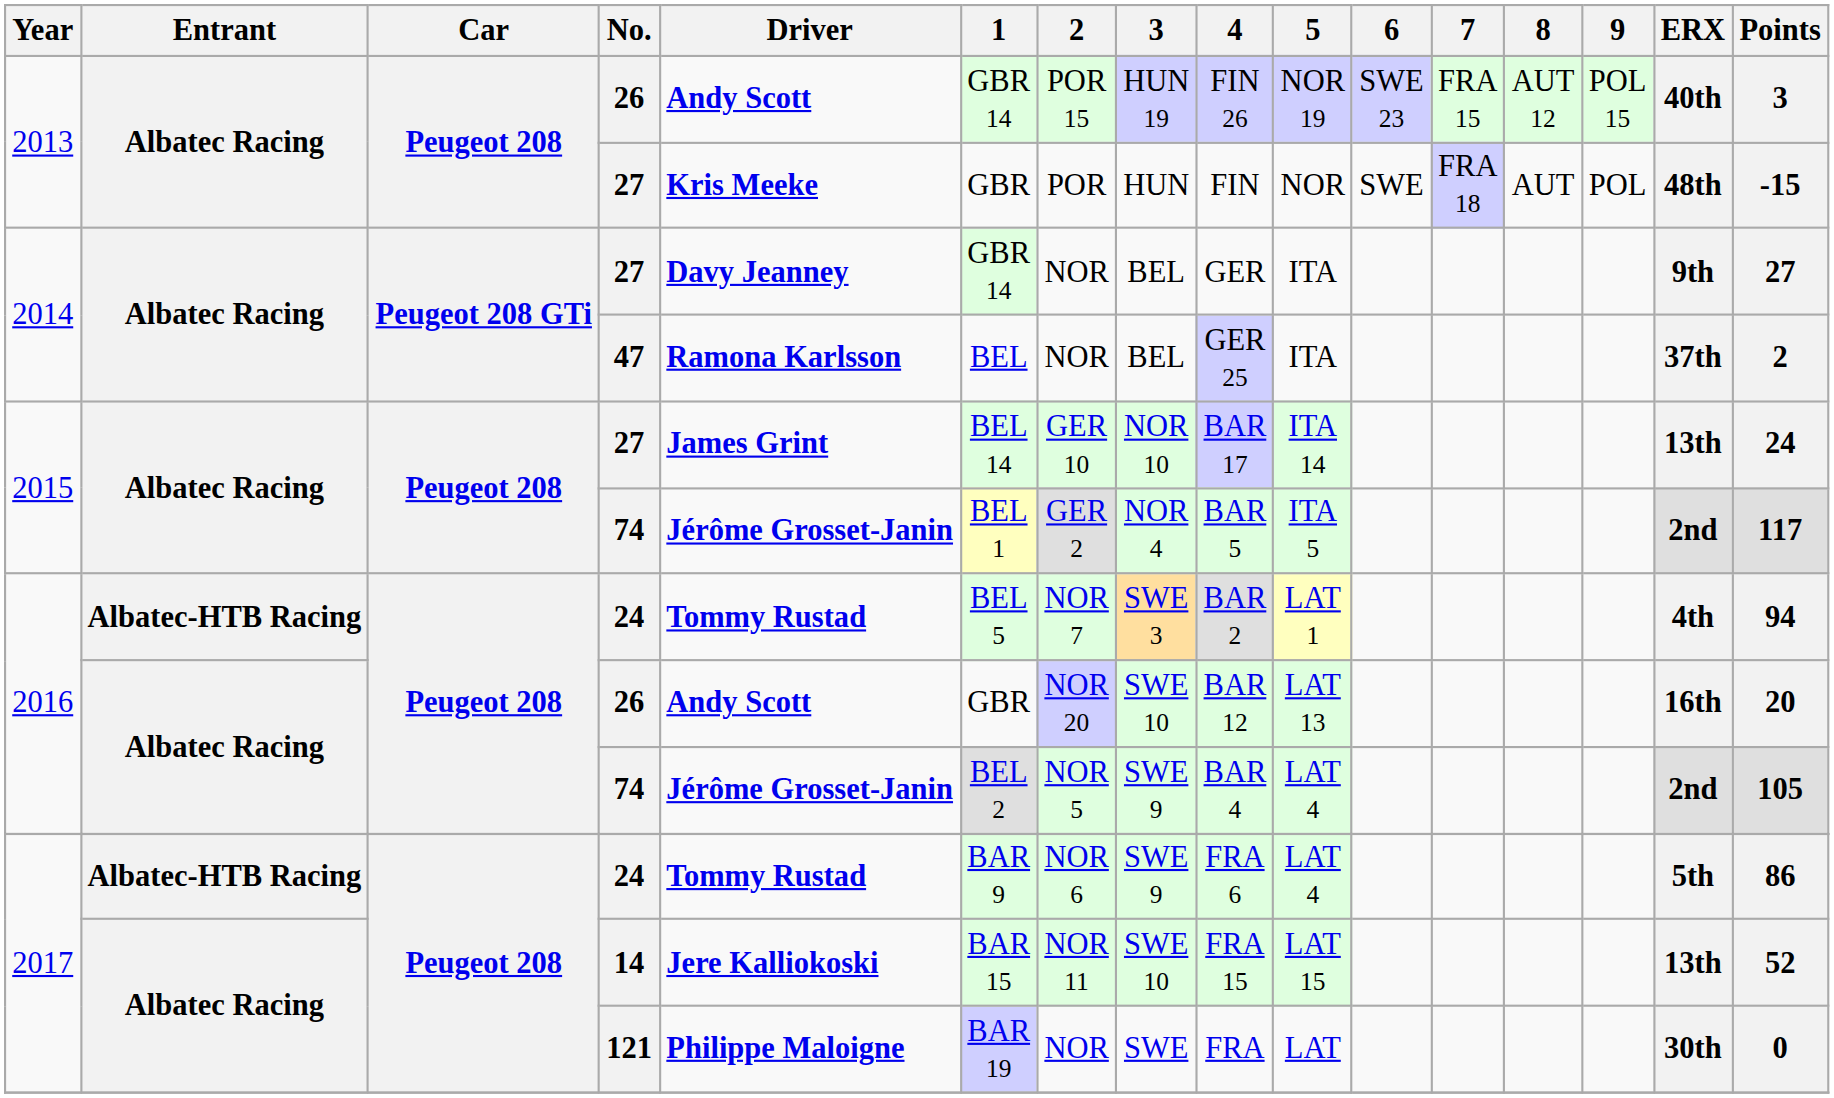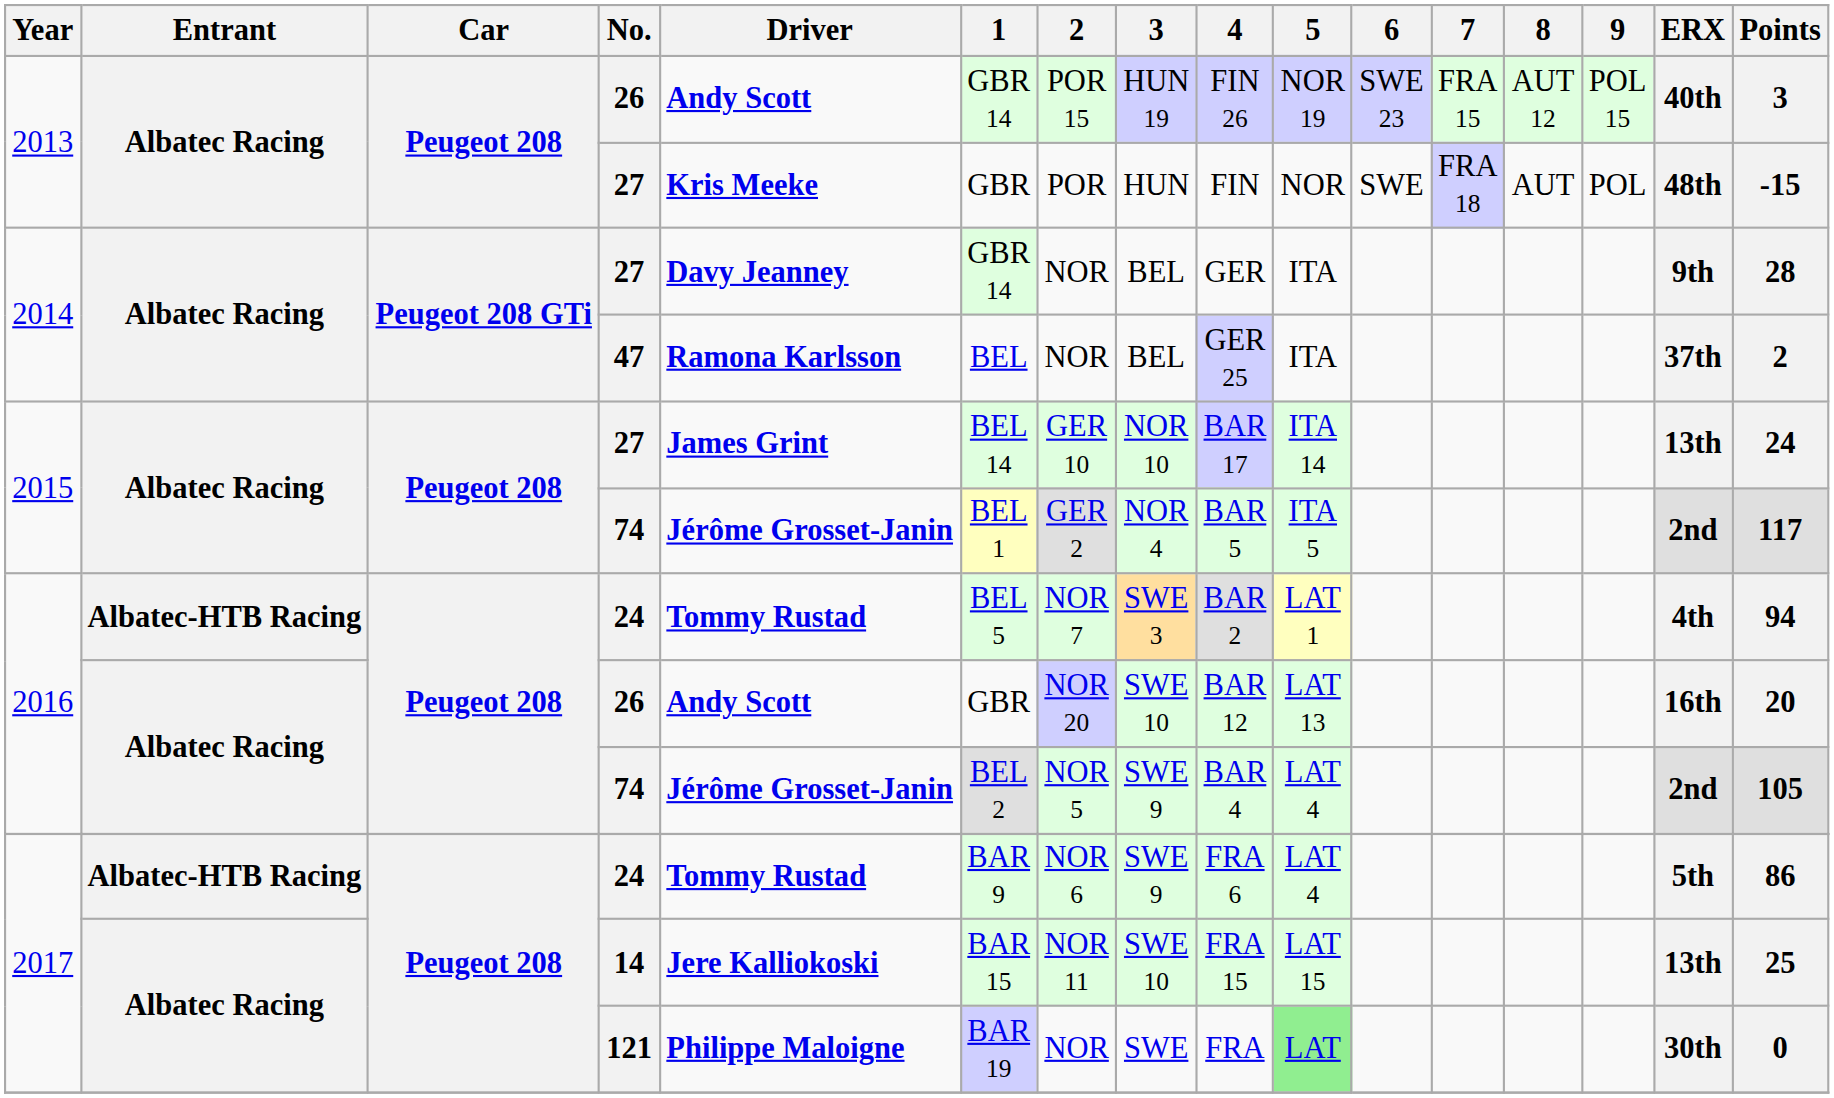 <table class="wikitable" border="1" style="text-align:center; font-size:90%;">
 <tr valign="top">
 <th>Year</th>
 <th>Entrant</th>
 <th>Car</th>
 <th>No.</th>
 <th>Driver</th>
 <th>1</th>
 <th>2</th>
 <th>3</th>
 <th>4</th>
 <th>5</th>
 <th>6</th>
 <th>7</th>
 <th>8</th>
 <th>9</th>
 <th>ERX</th>
 <th>Points</th>
 </tr>
 <tr>
 <td rowspan="2"><a href='#'>2013</a></td>
 <th rowspan="2">Albatec Racing</th>
 <th rowspan="2"><a href='#'>Peugeot 208</a></th>
 <th>26</th>
 <td align="left"> <strong><a href='#'>Andy Scott</a></strong></td>
 <td style="background:#DFFFDF;">GBR<br><small>14</small></td>
 <td style="background:#DFFFDF;">POR<br><small>15</small></td>
 <td style="background:#CFCFFF;">HUN<br><small>19</small></td>
 <td style="background:#CFCFFF;">FIN<br><small>26</small></td>
 <td style="background:#CFCFFF;">NOR<br><small>19</small></td>
 <td style="background:#CFCFFF;">SWE<br><small>23</small></td>
 <td style="background:#DFFFDF;">FRA<br><small>15</small></td>
 <td style="background:#DFFFDF;">AUT<br><small>12</small></td>
 <td style="background:#DFFFDF;">POL<br><small>15</small></td>
 <th>40th</th>
 <th>3</th>
 </tr>
 <tr>
 <th>27</th>
 <td align="left"> <strong><a href='#'>Kris Meeke</a></strong></td>
 <td>GBR</td>
 <td>POR</td>
 <td>HUN</td>
 <td>FIN</td>
 <td>NOR</td>
 <td>SWE</td>
 <td style="background:#CFCFFF;">FRA<br><small>18</small></td>
 <td>AUT</td>
 <td>POL</td>
 <th>48th</th>
 <th>-15</th>
 </tr>
 <tr>
 <td rowspan=2><a href='#'>2014</a></td>
 <th rowspan=2>Albatec Racing</th>
 <th rowspan=2><a href='#'>Peugeot 208 GTi</a></th>
 <th>27</th>
 <td align="left"> <strong><a href='#'>Davy Jeanney</a></strong></td>
 <td style="background:#DFFFDF;">GBR<br><small>14</small></td>
 <td>NOR<br></td>
 <td>BEL<br></td>
 <td>GER<br></td>
 <td>ITA<br></td>
 <td></td>
 <td></td>
 <td></td>
 <td></td>
 <th>9th</th>
-<th>27</th>
+<th>28</th>
 </tr>
 <tr>
 <th>47</th>
 <td align="left"> <strong><a href='#'>Ramona Karlsson</a></strong></td>
 <td><a href='#'>BEL</a><br></td>
 <td>NOR<br></td>
 <td>BEL<br></td>
 <td style="background:#CFCFFF;">GER<br><small>25</small></td>
 <td>ITA<br></td>
 <td></td>
 <td></td>
 <td></td>
 <td></td>
 <th>37th</th>
 <th>2</th>
 </tr>
 <tr>
 <td rowspan="2"><a href='#'>2015</a></td>
 <th rowspan="2">Albatec Racing</th>
 <th rowspan="2"><a href='#'>Peugeot 208</a></th>
 <th>27</th>
 <td align="left"> <strong><a href='#'>James Grint</a></strong></td>
 <td style="background:#DFFFDF;"><a href='#'>BEL</a><br><small>14</small></td>
 <td style="background:#DFFFDF;"><a href='#'>GER</a><br><small>10</small></td>
 <td style="background:#DFFFDF;"><a href='#'>NOR</a><br><small>10</small></td>
 <td style="background:#CFCFFF;"><a href='#'>BAR</a><br><small>17</small></td>
 <td style="background:#DFFFDF;"><a href='#'>ITA</a><br><small>14</small></td>
 <td></td>
 <td></td>
 <td></td>
 <td></td>
 <th>13th</th>
 <th>24</th>
 </tr>
 <tr>
 <th>74</th>
 <td align="left"> <strong><a href='#'>Jérôme Grosset-Janin</a></strong></td>
 <td style="background:#FFFFBF;"><a href='#'>BEL</a><br><small>1</small></td>
 <td style="background:#DFDFDF;"><a href='#'>GER</a><br><small>2</small></td>
 <td style="background:#DFFFDF;"><a href='#'>NOR</a><br><small>4</small></td>
 <td style="background:#DFFFDF;"><a href='#'>BAR</a><br><small>5</small></td>
 <td style="background:#DFFFDF;"><a href='#'>ITA</a><br><small>5</small></td>
 <td></td>
 <td></td>
 <td></td>
 <td></td>
 <th style="background:#DFDFDF;">2nd</th>
 <th style="background:#DFDFDF;">117</th>
 </tr>
 <tr>
 <td rowspan="3"><a href='#'>2016</a></td>
 <th rowspan="1">Albatec-HTB Racing</th>
 <th rowspan="3"><a href='#'>Peugeot 208</a></th>
 <th>24</th>
 <td align="left"> <strong><a href='#'>Tommy Rustad</a></strong></td>
 <td style="background:#DFFFDF;"><a href='#'>BEL</a><br><small>5</small></td>
 <td style="background:#DFFFDF;"><a href='#'>NOR</a><br><small>7</small></td>
 <td style="background:#FFDF9F;"><a href='#'>SWE</a><br><small>3</small></td>
 <td style="background:#DFDFDF;"><a href='#'>BAR</a><br><small>2</small></td>
 <td style="background:#FFFFBF;"><a href='#'>LAT</a><br><small>1</small></td>
 <td></td>
 <td></td>
 <td></td>
 <td></td>
 <th>4th</th>
 <th>94</th>
 </tr>
 <tr>
 <th rowspan="2">Albatec Racing</th>
 <th>26</th>
 <td align="left"> <strong><a href='#'>Andy Scott</a></strong></td>
 <td>GBR<br></td>
 <td style="background:#CFCFFF;"><a href='#'>NOR</a><br><small>20</small></td>
 <td style="background:#DFFFDF;"><a href='#'>SWE</a><br><small>10</small></td>
 <td style="background:#DFFFDF;"><a href='#'>BAR</a><br><small>12</small></td>
 <td style="background:#DFFFDF;"><a href='#'>LAT</a><br><small>13</small></td>
 <td></td>
 <td></td>
 <td></td>
 <td></td>
 <th>16th</th>
 <th>20</th>
 </tr>
 <tr>
 <th>74</th>
 <td align="left"> <strong><a href='#'>Jérôme Grosset-Janin</a></strong></td>
 <td style="background:#DFDFDF;"><a href='#'>BEL</a><br><small>2</small></td>
 <td style="background:#DFFFDF;"><a href='#'>NOR</a><br><small>5</small></td>
 <td style="background:#DFFFDF;"><a href='#'>SWE</a><br><small>9</small></td>
 <td style="background:#DFFFDF;"><a href='#'>BAR</a><br><small>4</small></td>
 <td style="background:#DFFFDF;"><a href='#'>LAT</a><br><small>4</small></td>
 <td></td>
 <td></td>
 <td></td>
 <td></td>
 <th style="background:#DFDFDF;">2nd</th>
 <th style="background:#DFDFDF;">105</th>
 </tr>
 <tr>
 </tr>
 <tr>
 <td rowspan="3"><a href='#'>2017</a></td>
 <th rowspan="1">Albatec-HTB Racing</th>
 <th rowspan="3"><a href='#'>Peugeot 208</a></th>
 <th>24</th>
 <td align="left"> <strong><a href='#'>Tommy Rustad</a></strong></td>
 <td style="background:#DFFFDF;"><a href='#'>BAR</a><br><small>9</small></td>
 <td style="background:#DFFFDF;"><a href='#'>NOR</a><br><small>6</small></td>
 <td style="background:#DFFFDF;"><a href='#'>SWE</a><br><small>9</small></td>
 <td style="background:#DFFFDF;"><a href='#'>FRA</a><br><small>6</small></td>
 <td style="background:#DFFFDF;"><a href='#'>LAT</a><br><small>4</small></td>
 <td></td>
 <td></td>
 <td></td>
 <td></td>
 <th>5th</th>
 <th>86</th>
 </tr>
 <tr>
 <th rowspan=2>Albatec Racing</th>
 <th>14</th>
 <td align="left"> <strong><a href='#'>Jere Kalliokoski</a></strong></td>
 <td style="background:#DFFFDF;"><a href='#'>BAR</a><br><small>15</small></td>
 <td style="background:#DFFFDF;"><a href='#'>NOR</a><br><small>11</small></td>
 <td style="background:#DFFFDF;"><a href='#'>SWE</a><br><small>10</small></td>
 <td style="background:#DFFFDF;"><a href='#'>FRA</a><br><small>15</small></td>
 <td style="background:#DFFFDF;"><a href='#'>LAT</a><br><small>15</small></td>
 <td></td>
 <td></td>
 <td></td>
 <td></td>
 <th>13th</th>
-<th>52</th>
+<th>25</th>
 </tr>
 <tr>
 <th>121</th>
 <td align="left"> <strong><a href='#'>Philippe Maloigne</a></strong></td>
 <td style="background:#CFCFFF;"><a href='#'>BAR</a><br><small>19</small></td>
 <td><a href='#'>NOR</a><br></td>
 <td><a href='#'>SWE</a><br></td>
 <td><a href='#'>FRA</a><br></td>
-<td><a href='#'>LAT</a><br></td>
+<td style="background: lightgreen;"><a href='#'>LAT</a><br></td>
 <td></td>
 <td></td>
 <td></td>
 <td></td>
 <th>30th</th>
 <th>0</th>
 </tr>
 <tr>
 </tr>
 </table>
